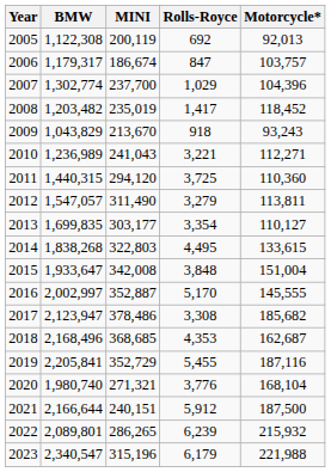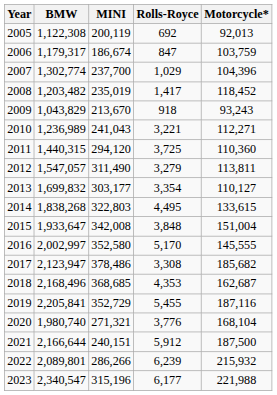 <table class="wikitable sortable" style="text-align: center;">
 <tr>
 <th>Year</th>
 <th>BMW</th>
 <th>MINI</th>
 <th>Rolls-Royce</th>
 <th>Motorcycle*</th>
 </tr>
 <tr>
 <td>2005</td>
 <td>1,122,308</td>
 <td>200,119</td>
 <td>692</td>
 <td>92,013</td>
 </tr>
 <tr>
 <td>2006</td>
 <td>1,179,317</td>
 <td>186,674</td>
 <td>847</td>
-<td>103,757</td>
+<td>103,759</td>
 </tr>
 <tr>
 <td>2007</td>
 <td>1,302,774</td>
 <td>237,700</td>
 <td>1,029</td>
 <td>104,396</td>
 </tr>
 <tr>
 <td>2008</td>
 <td>1,203,482</td>
 <td>235,019</td>
 <td>1,417</td>
 <td>118,452</td>
 </tr>
 <tr>
 <td>2009</td>
 <td>1,043,829</td>
 <td>213,670</td>
 <td>918</td>
 <td>93,243</td>
 </tr>
 <tr>
 <td>2010</td>
 <td>1,236,989</td>
 <td>241,043</td>
 <td>3,221</td>
 <td>112,271</td>
 </tr>
 <tr>
 <td>2011</td>
 <td>1,440,315</td>
 <td>294,120</td>
 <td>3,725</td>
 <td>110,360</td>
 </tr>
 <tr>
 <td>2012</td>
 <td>1,547,057</td>
 <td>311,490</td>
 <td>3,279</td>
 <td>113,811</td>
 </tr>
 <tr>
 <td>2013</td>
-<td>1,699,835</td>
+<td>1,699,832</td>
 <td>303,177</td>
 <td>3,354</td>
 <td>110,127</td>
 </tr>
 <tr>
 <td>2014</td>
 <td>1,838,268</td>
 <td>322,803</td>
 <td>4,495</td>
 <td>133,615</td>
 </tr>
 <tr>
 <td>2015</td>
 <td>1,933,647</td>
 <td>342,008</td>
 <td>3,848</td>
 <td>151,004</td>
 </tr>
 <tr>
 <td>2016</td>
 <td>2,002,997</td>
-<td>352,887</td>
+<td>352,580</td>
 <td>5,170</td>
 <td>145,555</td>
 </tr>
 <tr>
 <td>2017</td>
 <td>2,123,947</td>
 <td>378,486</td>
 <td>3,308</td>
 <td>185,682</td>
 </tr>
 <tr>
 <td>2018</td>
 <td>2,168,496</td>
 <td>368,685</td>
 <td>4,353</td>
 <td>162,687</td>
 </tr>
 <tr>
 <td>2019</td>
 <td>2,205,841</td>
 <td>352,729</td>
 <td>5,455</td>
 <td>187,116</td>
 </tr>
 <tr>
 <td>2020</td>
 <td>1,980,740</td>
 <td>271,321</td>
 <td>3,776</td>
 <td>168,104</td>
 </tr>
 <tr>
 <td>2021</td>
 <td>2,166,644</td>
 <td>240,151</td>
 <td>5,912</td>
 <td>187,500</td>
 </tr>
 <tr>
 <td>2022</td>
 <td>2,089,801</td>
-<td>286,265</td>
+<td>286,266</td>
 <td>6,239</td>
 <td>215,932</td>
 </tr>
 <tr>
 <td>2023</td>
 <td>2,340,547</td>
 <td>315,196</td>
-<td>6,179</td>
+<td>6,177</td>
 <td>221,988</td>
 </tr>
 </table>
